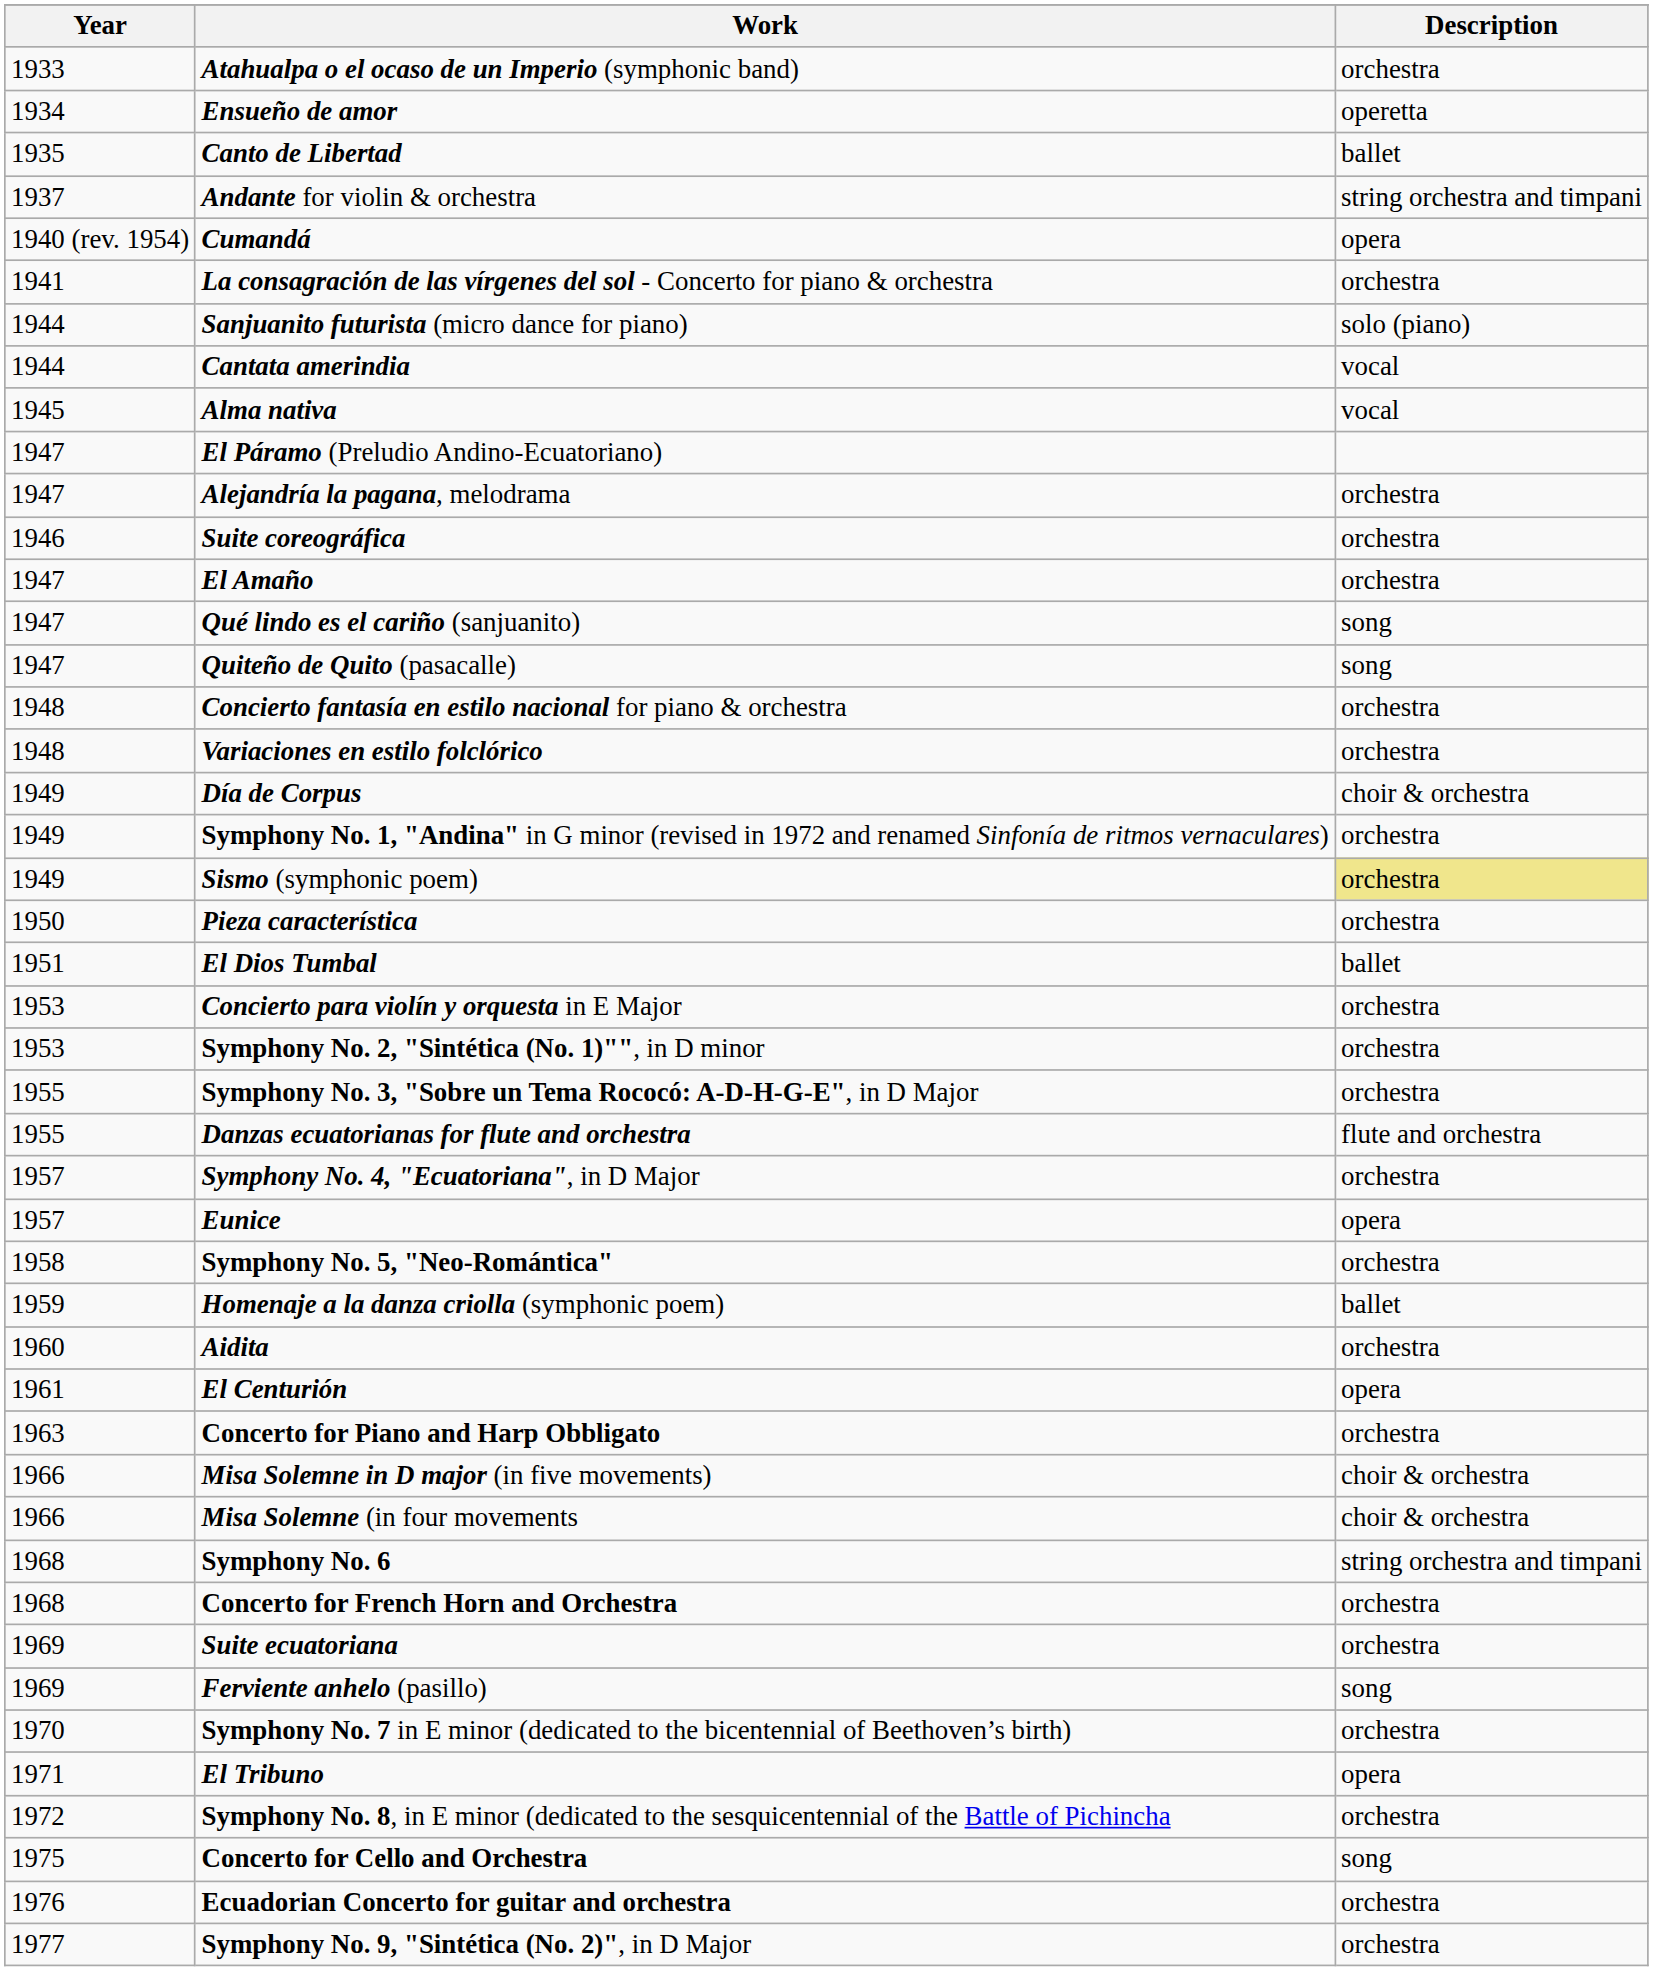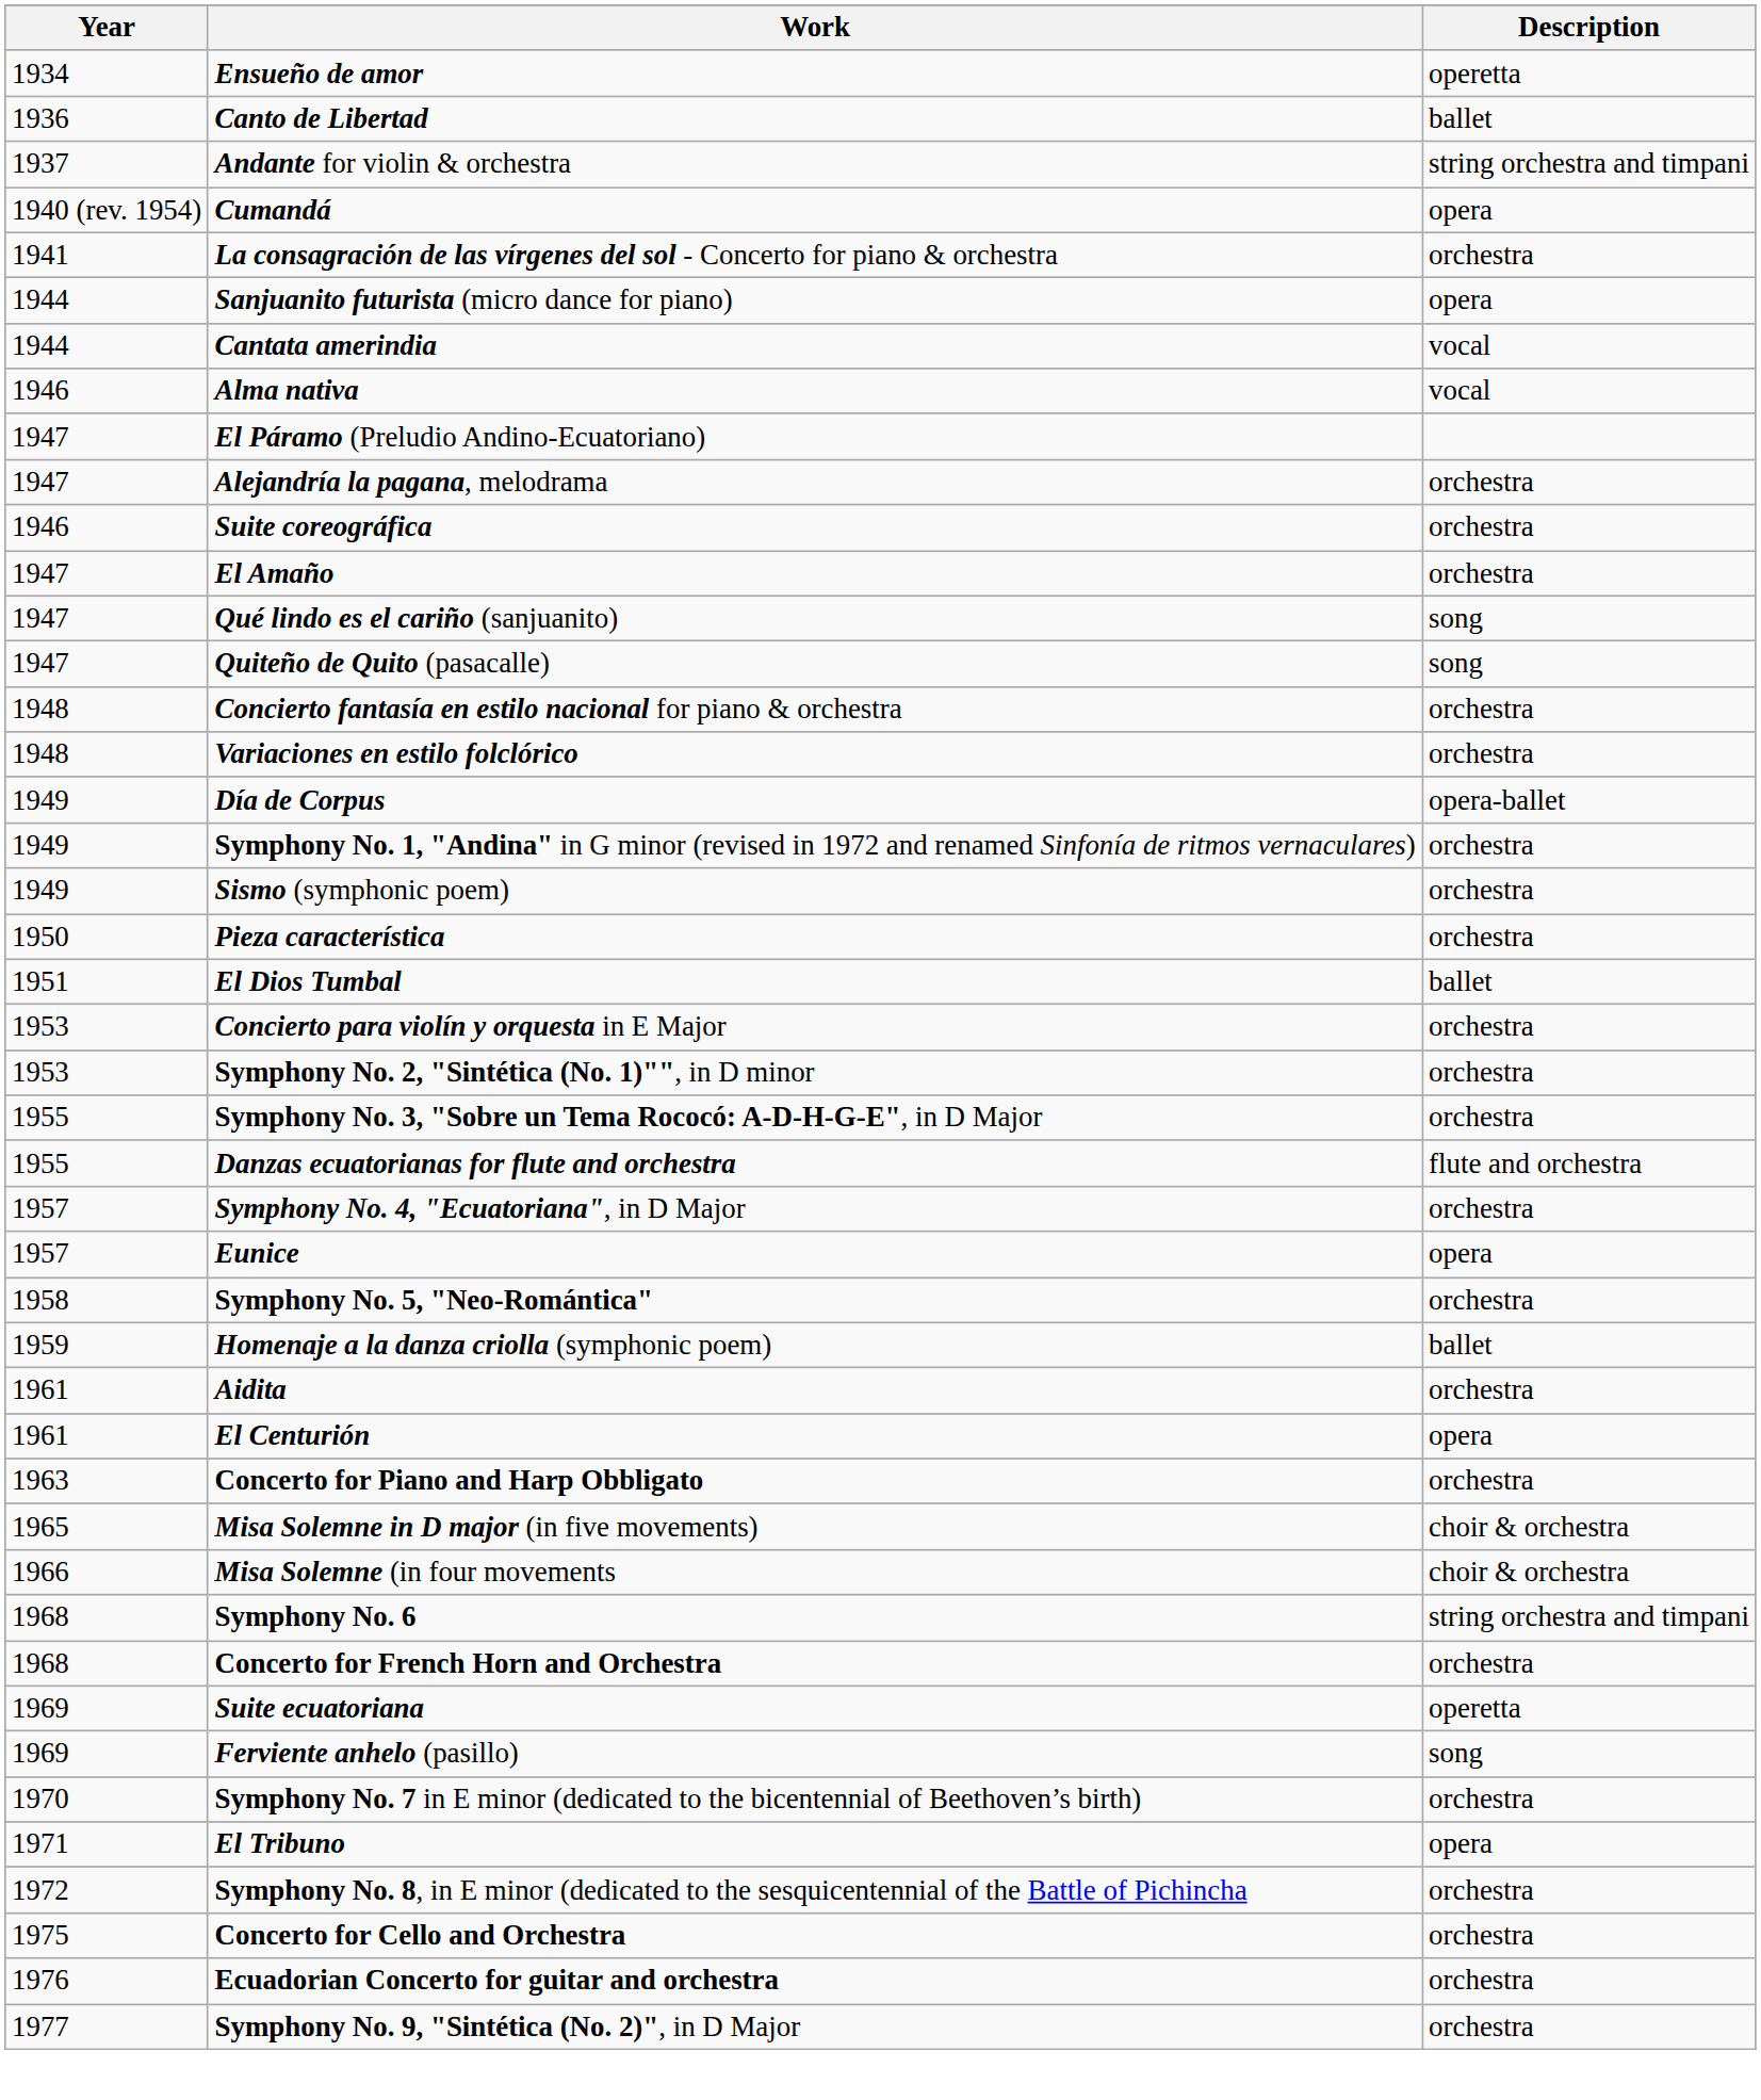 <table class="wikitable sortable collapsible collapsed">
 <tr>
 </tr>
 <tr>
 <th>Year</th>
 <th>Work</th>
 <th>Description</th>
 </tr>
 <tr>
-<td>1933</td>
-<td><strong><em>Atahualpa o el ocaso de un Imperio</em></strong> (symphonic band)</td>
-<td>orchestra</td>
-</tr>
-<tr>
 <td>1934</td>
 <td><strong><em>Ensueño de amor</em></strong></td>
 <td>operetta</td>
 </tr>
 <tr>
-<td>1935</td>
+<td>1936</td>
 <td><strong><em>Canto de Libertad</em></strong></td>
 <td>ballet</td>
 </tr>
 <tr>
 <td>1937</td>
 <td><strong><em>Andante</em></strong>  for violin & orchestra</td>
 <td>string orchestra and timpani</td>
 </tr>
 <tr>
 <td>1940 (rev. 1954)</td>
 <td><strong><em>Cumandá</em></strong></td>
 <td>opera</td>
 </tr>
 <tr>
 <td>1941</td>
 <td><strong><em>La consagración de las vírgenes del sol</em></strong> - Concerto for piano & orchestra</td>
 <td>orchestra</td>
 </tr>
 <tr>
 <td>1944</td>
 <td><strong><em>Sanjuanito futurista</em></strong> (micro dance for piano)</td>
-<td>solo (piano)</td>
+<td>opera</td>
 </tr>
 <tr>
 <td>1944</td>
 <td><strong><em>Cantata amerindia</em></strong></td>
 <td>vocal</td>
 </tr>
 <tr>
-<td>1945</td>
+<td>1946</td>
 <td><strong><em>Alma nativa</em></strong></td>
 <td>vocal</td>
 </tr>
 <tr>
 <td>1947</td>
 <td><strong><em>El Páramo</em></strong> (Preludio Andino-Ecuatoriano)</td>
 <td></td>
 </tr>
 <tr>
 <td>1947</td>
 <td><strong><em>Alejandría la pagana</em></strong>, melodrama</td>
 <td>orchestra</td>
 </tr>
 <tr>
 <td>1946</td>
 <td><strong><em>Suite coreográfica</em></strong></td>
 <td>orchestra</td>
 </tr>
 <tr>
 <td>1947</td>
 <td><strong><em>El Amaño</em></strong></td>
 <td>orchestra</td>
 </tr>
 <tr>
 <td>1947</td>
 <td><strong><em>Qué lindo es el cariño</em></strong> (sanjuanito)</td>
 <td>song</td>
 </tr>
 <tr>
 <td>1947</td>
 <td><strong><em>Quiteño de Quito</em></strong> (pasacalle)</td>
 <td>song</td>
 </tr>
 <tr>
 <td>1948</td>
 <td><strong><em>Concierto fantasía en estilo nacional</em></strong> for piano & orchestra</td>
 <td>orchestra</td>
 </tr>
 <tr>
 <td>1948</td>
 <td><strong><em>Variaciones en estilo folclórico</em></strong></td>
 <td>orchestra</td>
 </tr>
 <tr>
 <td>1949</td>
 <td><strong><em>Día de Corpus</em></strong></td>
-<td>choir & orchestra</td>
+<td>opera-ballet</td>
 </tr>
 <tr>
 <td>1949</td>
 <td><strong>Symphony No. 1, "Andina"</strong> in G minor (revised in 1972 and renamed <em>Sinfonía de ritmos vernaculares</em>)</td>
 <td>orchestra</td>
 </tr>
 <tr>
 <td>1949</td>
 <td><strong><em>Sismo</em></strong> (symphonic poem)</td>
-<td style="background: khaki;">orchestra</td>
+<td>orchestra</td>
 </tr>
 <tr>
 <td>1950</td>
 <td><strong><em>Pieza característica</em></strong></td>
 <td>orchestra</td>
 </tr>
 <tr>
 <td>1951</td>
 <td><strong><em>El Dios Tumbal</em></strong></td>
 <td>ballet</td>
 </tr>
 <tr>
 <td>1953</td>
 <td><strong><em>Concierto para violín y orquesta</em></strong> in E Major</td>
 <td>orchestra</td>
 </tr>
 <tr>
 <td>1953</td>
 <td><strong>Symphony No. 2, "Sintética (No. 1)""</strong>, in D minor</td>
 <td>orchestra</td>
 </tr>
 <tr>
 <td>1955</td>
 <td><strong>Symphony No. 3, "Sobre un Tema Rococó: A-D-H-G-E"</strong>, in D Major</td>
 <td>orchestra</td>
 </tr>
 <tr>
 <td>1955</td>
 <td><strong><em>Danzas ecuatorianas for flute and orchestra</em></strong></td>
 <td>flute and orchestra</td>
 </tr>
 <tr>
 <td>1957</td>
 <td><strong><em>Symphony No. 4, "Ecuatoriana"</em></strong>, in D Major</td>
 <td>orchestra</td>
 </tr>
 <tr>
 <td>1957</td>
 <td><strong><em>Eunice</em></strong></td>
 <td>opera</td>
 </tr>
 <tr>
 <td>1958</td>
 <td><strong>Symphony No. 5, "Neo-Romántica"</strong></td>
 <td>orchestra</td>
 </tr>
 <tr>
 <td>1959</td>
 <td><strong><em>Homenaje a la danza criolla</em></strong> (symphonic poem)</td>
 <td>ballet</td>
 </tr>
 <tr>
-<td>1960</td>
+<td>1961</td>
 <td><strong><em>Aidita</em></strong></td>
 <td>orchestra</td>
 </tr>
 <tr>
 <td>1961</td>
 <td><strong><em>El Centurión</em></strong></td>
 <td>opera</td>
 </tr>
 <tr>
 <td>1963</td>
 <td><strong>Concerto for Piano and Harp Obbligato</strong></td>
 <td>orchestra</td>
 </tr>
 <tr>
-<td>1966</td>
+<td>1965</td>
 <td><strong><em>Misa Solemne in D major</em></strong> (in five movements)</td>
 <td>choir & orchestra</td>
 </tr>
 <tr>
 <td>1966</td>
 <td><strong><em>Misa Solemne</em></strong> (in four movements</td>
 <td>choir & orchestra</td>
 </tr>
 <tr>
 <td>1968</td>
 <td><strong>Symphony No. 6</strong></td>
 <td>string orchestra and timpani</td>
 </tr>
 <tr>
 <td>1968</td>
 <td><strong>Concerto for French Horn and Orchestra</strong></td>
 <td>orchestra</td>
 </tr>
 <tr>
 <td>1969</td>
 <td><strong><em>Suite ecuatoriana</em></strong></td>
-<td>orchestra</td>
+<td>operetta</td>
 </tr>
 <tr>
 <td>1969</td>
 <td><strong><em>Ferviente anhelo</em></strong> (pasillo)</td>
 <td>song</td>
 </tr>
 <tr>
 <td>1970</td>
 <td><strong>Symphony No. 7</strong> in E minor (dedicated to the bicentennial of Beethoven’s birth)</td>
 <td>orchestra</td>
 </tr>
 <tr>
 <td>1971</td>
 <td><strong><em>El Tribuno</em></strong></td>
 <td>opera</td>
 </tr>
 <tr>
 <td>1972</td>
 <td><strong>Symphony No. 8</strong>, in E minor (dedicated to the sesquicentennial of the <a href='#'>Battle of Pichincha</a></td>
 <td>orchestra</td>
 </tr>
 <tr>
 <td>1975</td>
 <td><strong>Concerto for Cello and Orchestra</strong></td>
-<td>song</td>
+<td>orchestra</td>
 </tr>
 <tr>
 <td>1976</td>
 <td><strong>Ecuadorian Concerto for guitar and orchestra</strong></td>
 <td>orchestra</td>
 </tr>
 <tr>
 <td>1977</td>
 <td><strong>Symphony No. 9, "Sintética (No. 2)"</strong>, in D Major</td>
 <td>orchestra</td>
 </tr>
 </table>
